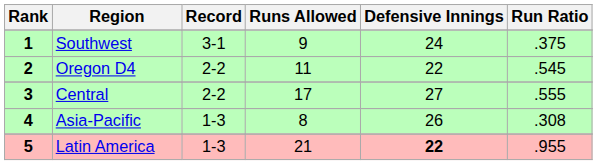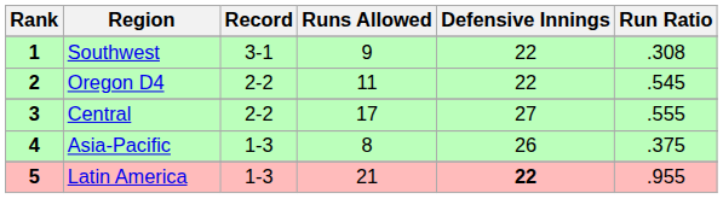 <table class="wikitable">
 <tr>
 <th>Rank</th>
 <th>Region</th>
 <th>Record</th>
 <th>Runs Allowed</th>
 <th>Defensive Innings</th>
 <th>Run Ratio</th>
 </tr>
 <tr>
 </tr>
 <tr bgcolor="bbffbb">
 <td align=center><strong>1</strong></td>
 <td align="left" width="120"> <a href='#'>Southwest</a></td>
 <td align=center>3-1</td>
 <td align=center>9</td>
-<td align=center>24</td>
-<td align=center>.375</td>
+<td align=center>22</td>
+<td align=center>.308</td>
 </tr>
 <tr>
 </tr>
 <tr bgcolor="bbffbb">
 <td align=center><strong>2</strong></td>
 <td align="left" width="120"> <a href='#'>Oregon D4</a></td>
 <td align=center>2-2</td>
 <td align=center>11</td>
 <td align=center>22</td>
 <td align=center>.545</td>
 </tr>
 <tr>
 </tr>
 <tr bgcolor="bbffbb">
 <td align=center><strong>3</strong></td>
 <td align="left" width="120"> <a href='#'>Central</a></td>
 <td align=center>2-2</td>
 <td align=center>17</td>
 <td align=center>27</td>
 <td align=center>.555</td>
 </tr>
 <tr>
 </tr>
 <tr bgcolor="bbffbb">
 <td align=center><strong>4</strong></td>
 <td align="left" width="120"> <a href='#'>Asia-Pacific</a></td>
 <td align=center>1-3</td>
 <td align=center>8</td>
 <td align=center>26</td>
-<td align=center>.308</td>
+<td align=center>.375</td>
 </tr>
 <tr>
 </tr>
 <tr bgcolor="ffbbbb">
 <td align=center><strong>5</strong></td>
 <td align="left" width="120"> <a href='#'>Latin America</a></td>
 <td align=center>1-3</td>
 <td align=center>21</td>
 <td align=center><strong>22</strong></td>
 <td align=center>.955</td>
 </tr>
 </table>
